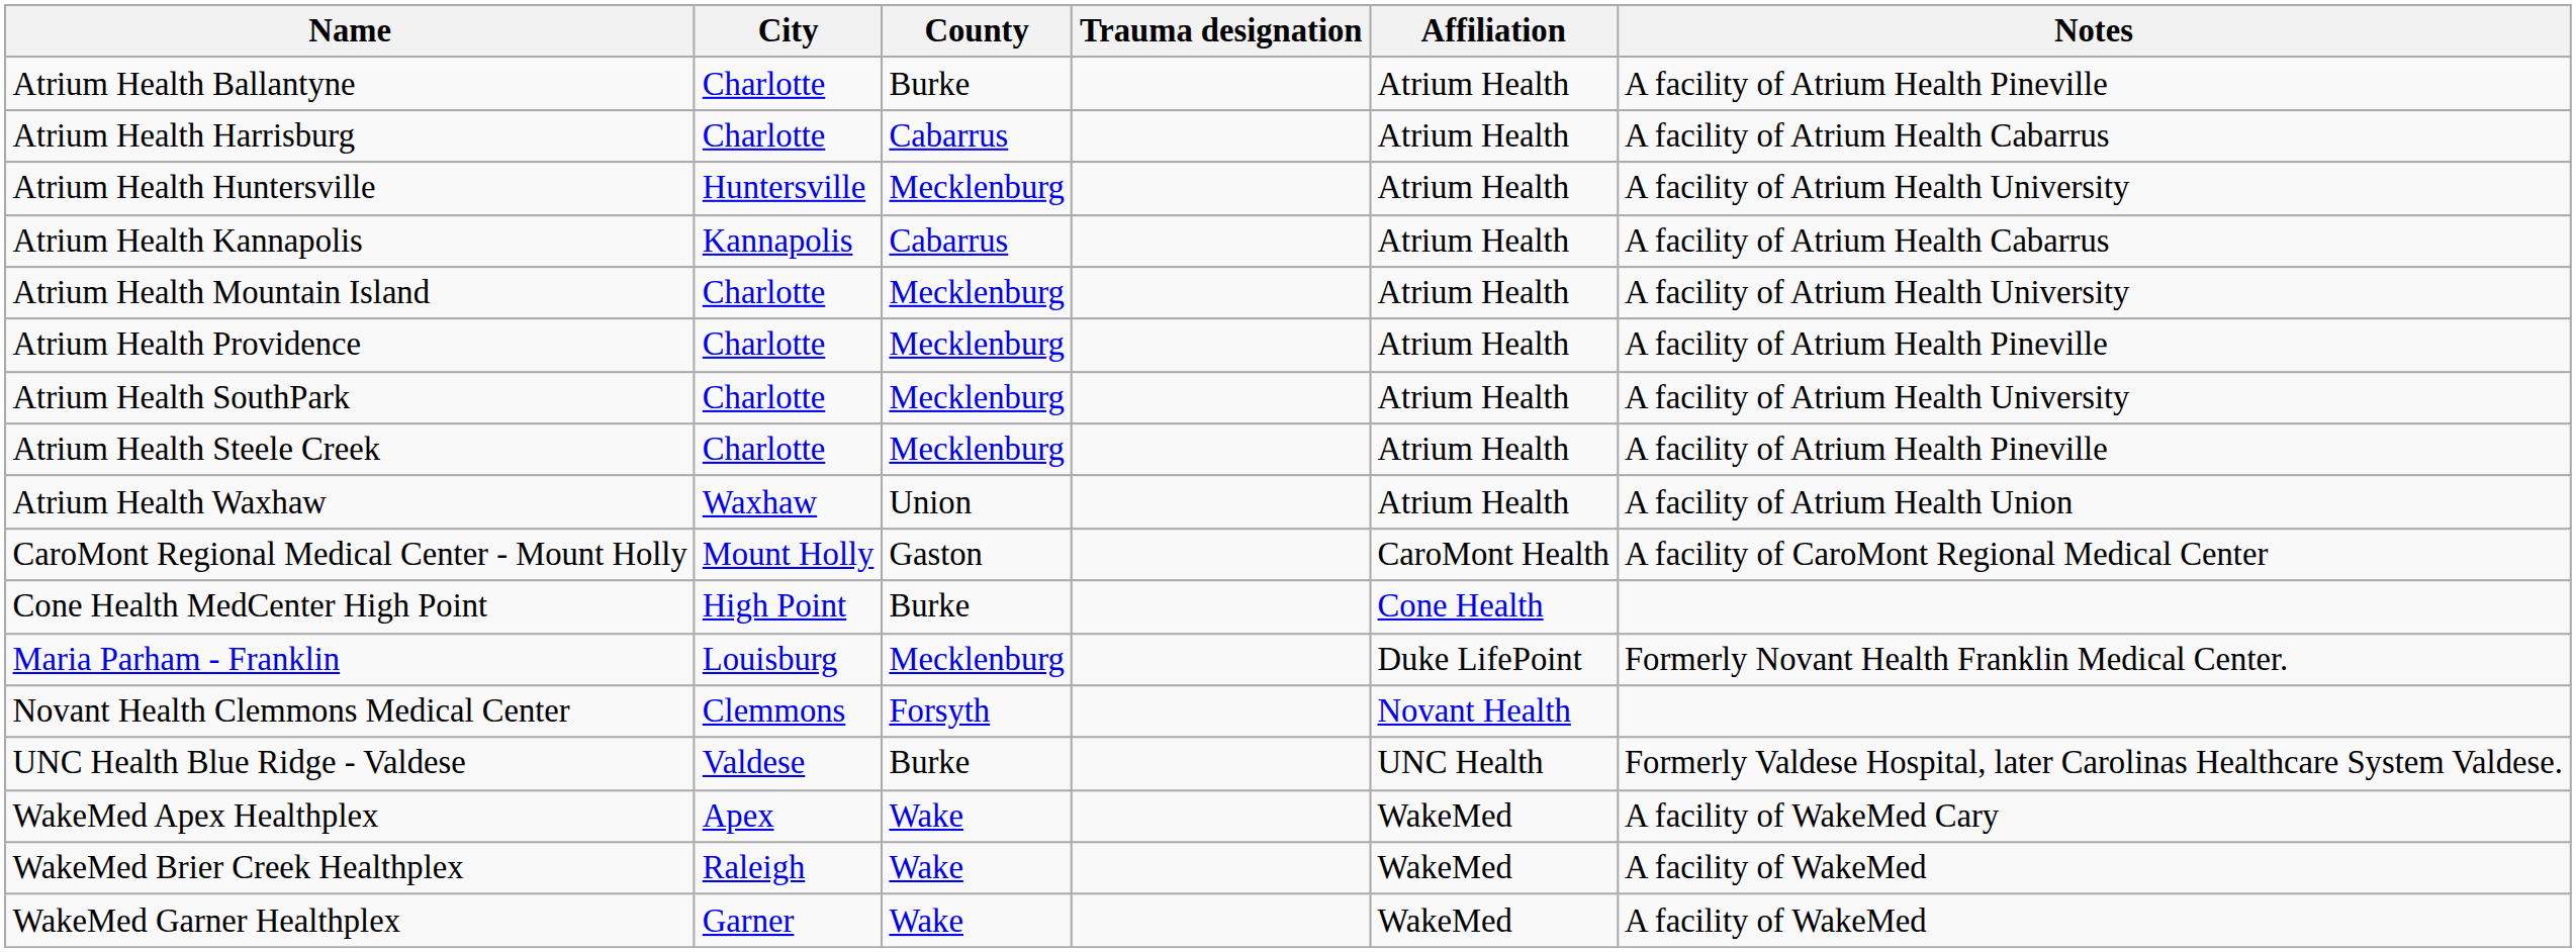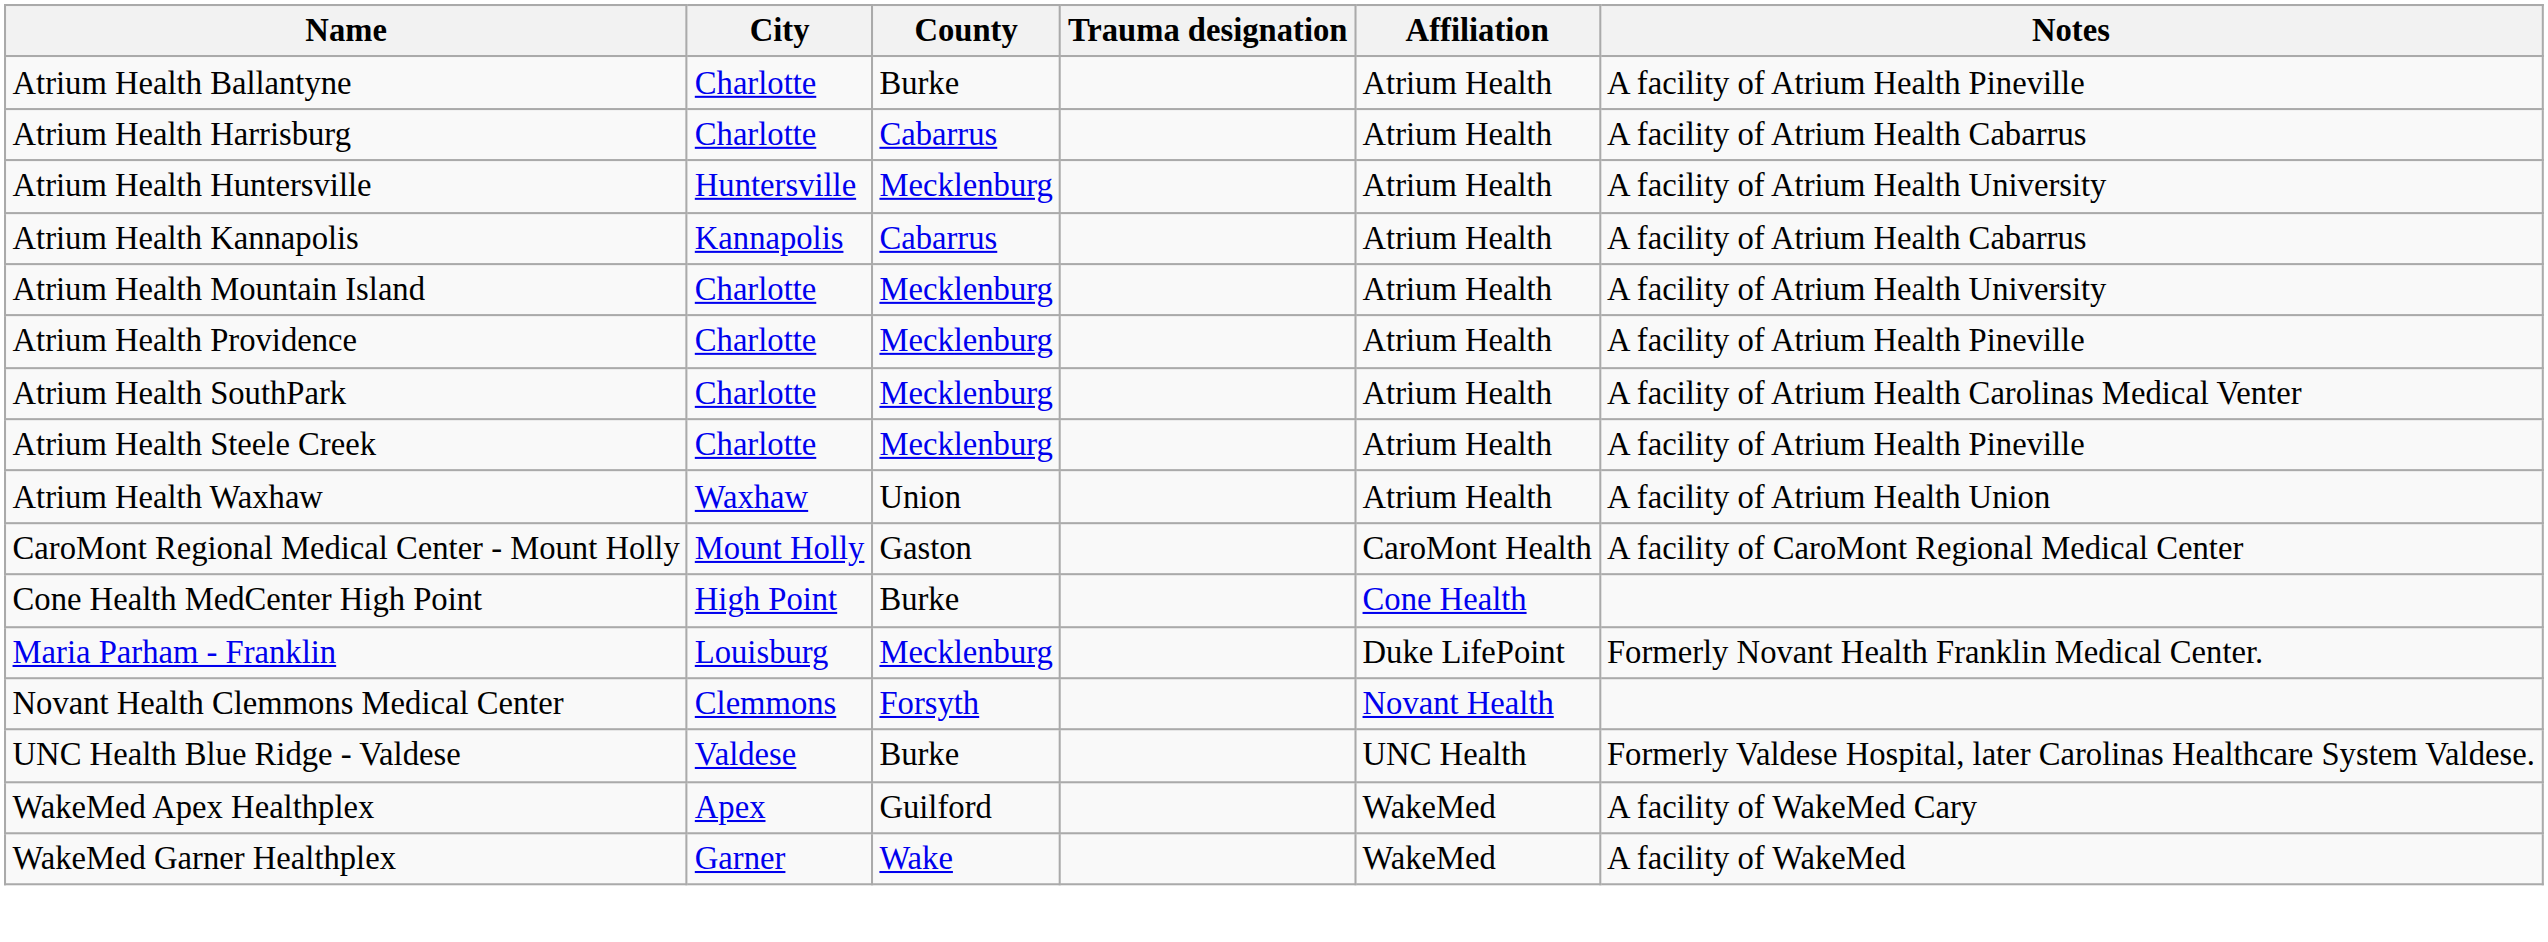 <table class="wikitable sortable">
 <tr>
 <th scope="col">Name</th>
 <th scope="col">City</th>
 <th scope="col">County</th>
 <th scope="col">Trauma designation</th>
 <th scope="col">Affiliation</th>
 <th scope="col" class="unsortable">Notes</th>
 </tr>
 <tr>
 <td>Atrium Health Ballantyne</td>
 <td><a href='#'>Charlotte</a></td>
 <td>Burke</td>
 <td></td>
 <td>Atrium Health</td>
 <td>A facility of Atrium Health Pineville</td>
 </tr>
 <tr>
 <td>Atrium Health Harrisburg</td>
 <td><a href='#'>Charlotte</a></td>
 <td><a href='#'>Cabarrus</a></td>
 <td></td>
 <td>Atrium Health</td>
 <td>A facility of Atrium Health Cabarrus</td>
 </tr>
 <tr>
 <td>Atrium Health Huntersville</td>
 <td><a href='#'>Huntersville</a></td>
 <td><a href='#'>Mecklenburg</a></td>
 <td></td>
 <td>Atrium Health</td>
 <td>A facility of Atrium Health University</td>
 </tr>
 <tr>
 <td>Atrium Health Kannapolis</td>
 <td><a href='#'>Kannapolis</a></td>
 <td><a href='#'>Cabarrus</a></td>
 <td></td>
 <td>Atrium Health</td>
 <td>A facility of Atrium Health Cabarrus</td>
 </tr>
 <tr>
 <td>Atrium Health Mountain Island</td>
 <td><a href='#'>Charlotte</a></td>
 <td><a href='#'>Mecklenburg</a></td>
 <td></td>
 <td>Atrium Health</td>
 <td>A facility of Atrium Health University</td>
 </tr>
 <tr>
 <td>Atrium Health Providence</td>
 <td><a href='#'>Charlotte</a></td>
 <td><a href='#'>Mecklenburg</a></td>
 <td></td>
 <td>Atrium Health</td>
 <td>A facility of Atrium Health Pineville</td>
 </tr>
 <tr>
 <td>Atrium Health SouthPark</td>
 <td><a href='#'>Charlotte</a></td>
 <td><a href='#'>Mecklenburg</a></td>
 <td></td>
 <td>Atrium Health</td>
-<td>A facility of Atrium Health University</td>
+<td>A facility of Atrium Health Carolinas Medical Venter</td>
 </tr>
 <tr>
 <td>Atrium Health Steele Creek</td>
 <td><a href='#'>Charlotte</a></td>
 <td><a href='#'>Mecklenburg</a></td>
 <td></td>
 <td>Atrium Health</td>
 <td>A facility of Atrium Health Pineville</td>
 </tr>
 <tr>
 <td>Atrium Health Waxhaw</td>
 <td><a href='#'>Waxhaw</a></td>
 <td>Union</td>
 <td></td>
 <td>Atrium Health</td>
 <td>A facility of Atrium Health Union</td>
 </tr>
 <tr>
 <td>CaroMont Regional Medical Center - Mount Holly</td>
 <td><a href='#'>Mount Holly</a></td>
 <td>Gaston</td>
 <td></td>
 <td>CaroMont Health</td>
 <td>A facility of CaroMont Regional Medical Center</td>
 </tr>
 <tr>
 <td>Cone Health MedCenter High Point</td>
 <td><a href='#'>High Point</a></td>
 <td>Burke</td>
 <td></td>
 <td><a href='#'>Cone Health</a></td>
 <td></td>
 </tr>
 <tr>
 <td><a href='#'>Maria Parham - Franklin</a></td>
 <td><a href='#'>Louisburg</a></td>
 <td><a href='#'>Mecklenburg</a></td>
 <td></td>
 <td>Duke LifePoint</td>
 <td>Formerly Novant Health Franklin Medical Center.</td>
 </tr>
 <tr>
 <td>Novant Health Clemmons Medical Center</td>
 <td><a href='#'>Clemmons</a></td>
 <td><a href='#'>Forsyth</a></td>
 <td></td>
 <td><a href='#'>Novant Health</a></td>
 <td></td>
 </tr>
 <tr>
 <td>UNC Health Blue Ridge - Valdese</td>
 <td><a href='#'>Valdese</a></td>
 <td>Burke</td>
 <td></td>
 <td>UNC Health</td>
 <td>Formerly Valdese Hospital, later Carolinas Healthcare System Valdese.</td>
 </tr>
 <tr>
 <td>WakeMed Apex Healthplex</td>
 <td><a href='#'>Apex</a></td>
-<td><a href='#'>Wake</a></td>
+<td>Guilford</td>
 <td></td>
 <td>WakeMed</td>
 <td>A facility of WakeMed Cary</td>
-</tr>
-<tr>
-<td>WakeMed Brier Creek Healthplex</td>
-<td><a href='#'>Raleigh</a></td>
-<td><a href='#'>Wake</a></td>
-<td></td>
-<td>WakeMed</td>
-<td>A facility of WakeMed</td>
 </tr>
 <tr>
 <td>WakeMed Garner Healthplex</td>
 <td><a href='#'>Garner</a></td>
 <td><a href='#'>Wake</a></td>
 <td></td>
 <td>WakeMed</td>
 <td>A facility of WakeMed</td>
 </tr>
 </table>
